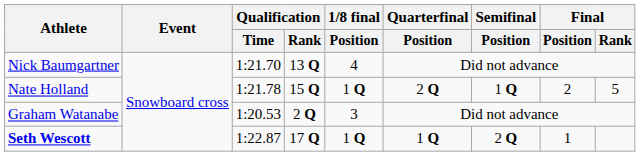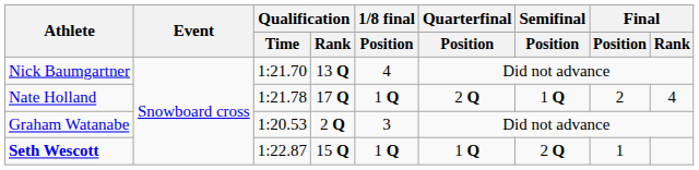 <table class=wikitable style=font-size:90%;text-align:center>
 <tr>
 <th rowspan=2>Athlete</th>
 <th rowspan=2>Event</th>
 <th colspan=2>Qualification</th>
 <th>1/8 final</th>
 <th>Quarterfinal</th>
 <th>Semifinal</th>
 <th colspan=2>Final</th>
 </tr>
 <tr style=font-size:95%>
 <th>Time</th>
 <th>Rank</th>
 <th>Position</th>
 <th>Position</th>
 <th>Position</th>
 <th>Position</th>
 <th>Rank</th>
 </tr>
 <tr>
 <td align=left><a href='#'>Nick Baumgartner</a></td>
 <td align=left rowspan=4><a href='#'>Snowboard cross</a></td>
 <td>1:21.70</td>
 <td>13 <strong>Q</strong></td>
 <td>4</td>
 <td colspan=4>Did not advance</td>
 </tr>
 <tr>
 <td align=left><a href='#'>Nate Holland</a></td>
 <td>1:21.78</td>
-<td>15 <strong>Q</strong></td>
+<td>17 <strong>Q</strong></td>
 <td>1 <strong>Q</strong></td>
 <td>2 <strong>Q</strong></td>
 <td>1 <strong>Q</strong></td>
 <td>2</td>
-<td>5</td>
+<td>4</td>
 </tr>
 <tr>
 <td align=left><a href='#'>Graham Watanabe</a></td>
 <td>1:20.53</td>
 <td>2 <strong>Q</strong></td>
 <td>3</td>
 <td colspan=4>Did not advance</td>
 </tr>
 <tr>
 <td align=left><strong><a href='#'>Seth Wescott</a></strong></td>
 <td>1:22.87</td>
-<td>17 <strong>Q</strong></td>
+<td>15 <strong>Q</strong></td>
 <td>1 <strong>Q</strong></td>
 <td>1 <strong>Q</strong></td>
 <td>2 <strong>Q</strong></td>
 <td>1</td>
 <td></td>
 </tr>
 </table>
